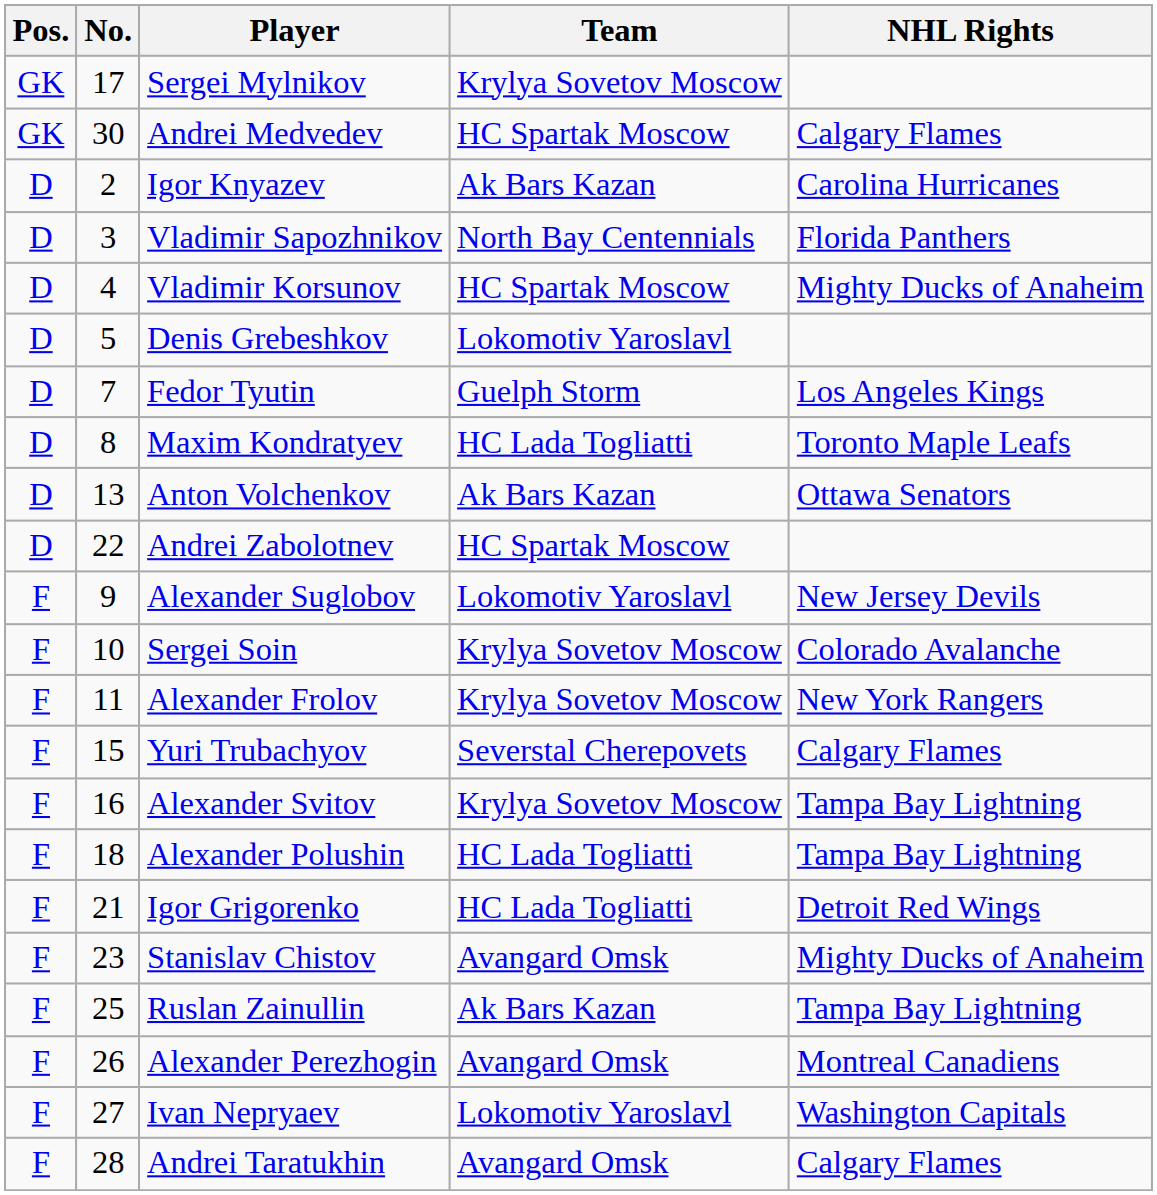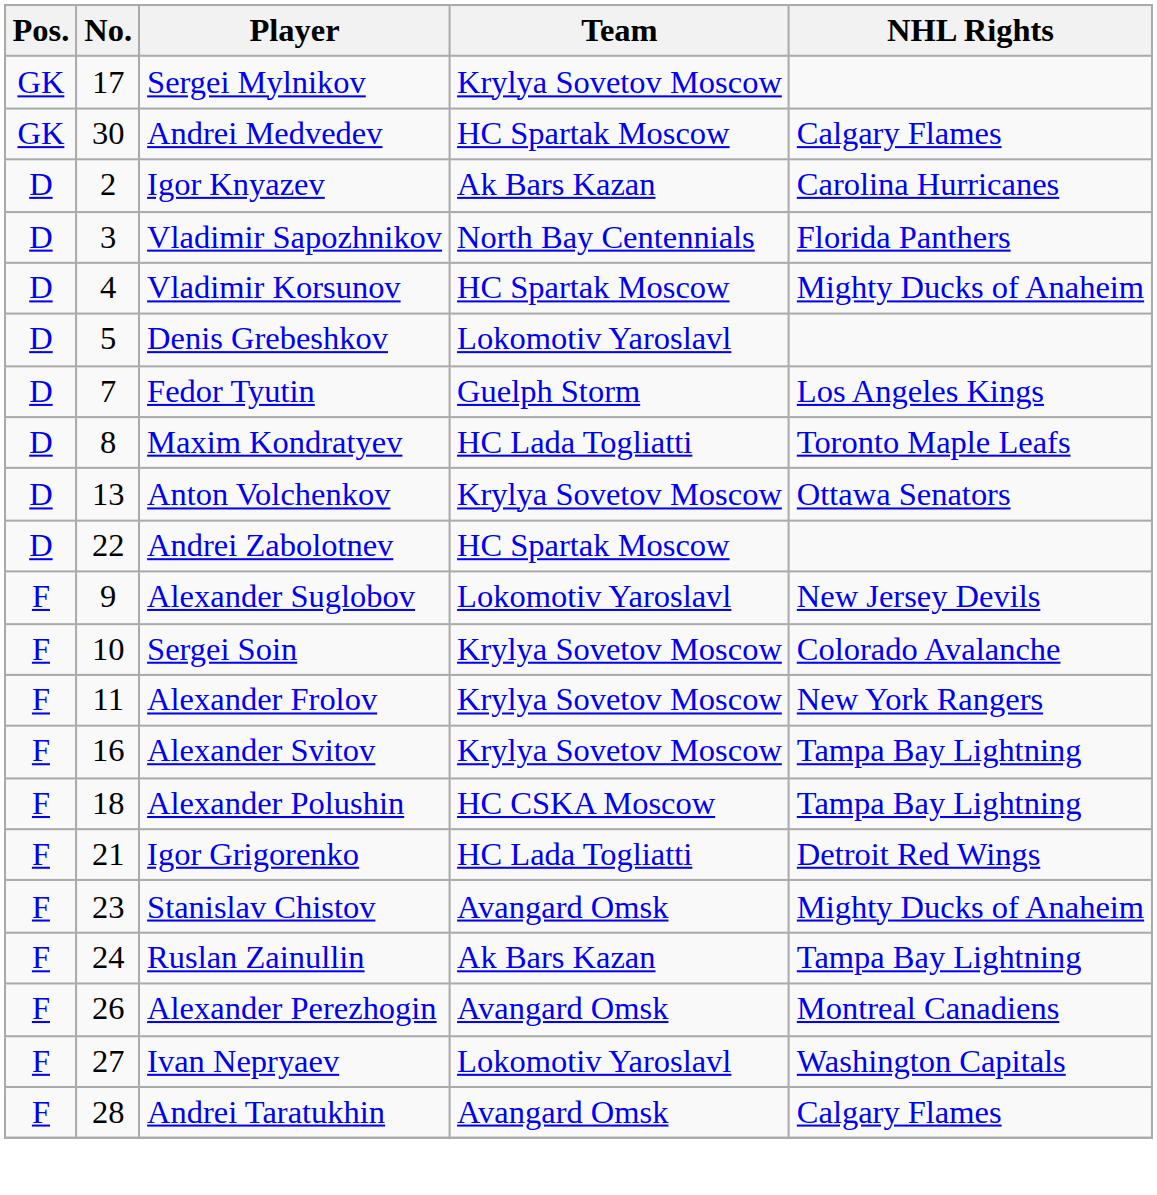 <table class="wikitable sortable">
 <tr>
 <th>Pos.</th>
 <th>No.</th>
 <th>Player</th>
 <th>Team</th>
 <th>NHL Rights</th>
 </tr>
 <tr>
 <td style="text-align:center;"><a href='#'>GK</a></td>
 <td style="text-align:center;">17</td>
 <td><a href='#'>Sergei Mylnikov</a></td>
 <td> <a href='#'>Krylya Sovetov Moscow</a></td>
 <td></td>
 </tr>
 <tr>
 <td style="text-align:center;"><a href='#'>GK</a></td>
 <td style="text-align:center;">30</td>
 <td><a href='#'>Andrei Medvedev</a></td>
 <td> <a href='#'>HC Spartak Moscow</a></td>
 <td><a href='#'>Calgary Flames</a></td>
 </tr>
 <tr>
 <td style="text-align:center;"><a href='#'>D</a></td>
 <td style="text-align:center;">2</td>
 <td><a href='#'>Igor Knyazev</a></td>
 <td> <a href='#'>Ak Bars Kazan</a></td>
 <td><a href='#'>Carolina Hurricanes</a></td>
 </tr>
 <tr>
 <td style="text-align:center;"><a href='#'>D</a></td>
 <td style="text-align:center;">3</td>
 <td><a href='#'>Vladimir Sapozhnikov</a></td>
 <td> <a href='#'>North Bay Centennials</a></td>
 <td><a href='#'>Florida Panthers</a></td>
 </tr>
 <tr>
 <td style="text-align:center;"><a href='#'>D</a></td>
 <td style="text-align:center;">4</td>
 <td><a href='#'>Vladimir Korsunov</a></td>
 <td> <a href='#'>HC Spartak Moscow</a></td>
 <td><a href='#'>Mighty Ducks of Anaheim</a></td>
 </tr>
 <tr>
 <td style="text-align:center;"><a href='#'>D</a></td>
 <td style="text-align:center;">5</td>
 <td><a href='#'>Denis Grebeshkov</a></td>
 <td> <a href='#'>Lokomotiv Yaroslavl</a></td>
 <td></td>
 </tr>
 <tr>
 <td style="text-align:center;"><a href='#'>D</a></td>
 <td style="text-align:center;">7</td>
 <td><a href='#'>Fedor Tyutin</a></td>
 <td> <a href='#'>Guelph Storm</a></td>
 <td><a href='#'>Los Angeles Kings</a></td>
 </tr>
 <tr>
 <td style="text-align:center;"><a href='#'>D</a></td>
 <td style="text-align:center;">8</td>
 <td><a href='#'>Maxim Kondratyev</a></td>
 <td> <a href='#'>HC Lada Togliatti</a></td>
 <td><a href='#'>Toronto Maple Leafs</a></td>
 </tr>
 <tr>
 <td style="text-align:center;"><a href='#'>D</a></td>
 <td style="text-align:center;">13</td>
 <td><a href='#'>Anton Volchenkov</a></td>
-<td> <a href='#'>Ak Bars Kazan</a></td>
+<td> <a href='#'>Krylya Sovetov Moscow</a></td>
 <td><a href='#'>Ottawa Senators</a></td>
 </tr>
 <tr>
 <td style="text-align:center;"><a href='#'>D</a></td>
 <td style="text-align:center;">22</td>
 <td><a href='#'>Andrei Zabolotnev</a></td>
 <td> <a href='#'>HC Spartak Moscow</a></td>
 <td></td>
 </tr>
 <tr>
 <td style="text-align:center;"><a href='#'>F</a></td>
 <td style="text-align:center;">9</td>
 <td><a href='#'>Alexander Suglobov</a></td>
 <td> <a href='#'>Lokomotiv Yaroslavl</a></td>
 <td><a href='#'>New Jersey Devils</a></td>
 </tr>
 <tr>
 <td style="text-align:center;"><a href='#'>F</a></td>
 <td style="text-align:center;">10</td>
 <td><a href='#'>Sergei Soin</a></td>
 <td> <a href='#'>Krylya Sovetov Moscow</a></td>
 <td><a href='#'>Colorado Avalanche</a></td>
 </tr>
 <tr>
 <td style="text-align:center;"><a href='#'>F</a></td>
 <td style="text-align:center;">11</td>
 <td><a href='#'>Alexander Frolov</a></td>
 <td> <a href='#'>Krylya Sovetov Moscow</a></td>
 <td><a href='#'>New York Rangers</a></td>
 </tr>
 <tr>
 <td style="text-align:center;"><a href='#'>F</a></td>
-<td style="text-align:center;">15</td>
-<td><a href='#'>Yuri Trubachyov</a></td>
-<td> <a href='#'>Severstal Cherepovets</a></td>
-<td><a href='#'>Calgary Flames</a></td>
-</tr>
-<tr>
-<td style="text-align:center;"><a href='#'>F</a></td>
 <td style="text-align:center;">16</td>
 <td><a href='#'>Alexander Svitov</a></td>
 <td> <a href='#'>Krylya Sovetov Moscow</a></td>
 <td><a href='#'>Tampa Bay Lightning</a></td>
 </tr>
 <tr>
 <td style="text-align:center;"><a href='#'>F</a></td>
 <td style="text-align:center;">18</td>
 <td><a href='#'>Alexander Polushin</a></td>
-<td> <a href='#'>HC Lada Togliatti</a></td>
+<td> <a href='#'>HC CSKA Moscow</a></td>
 <td><a href='#'>Tampa Bay Lightning</a></td>
 </tr>
 <tr>
 <td style="text-align:center;"><a href='#'>F</a></td>
 <td style="text-align:center;">21</td>
 <td><a href='#'>Igor Grigorenko</a></td>
 <td> <a href='#'>HC Lada Togliatti</a></td>
 <td><a href='#'>Detroit Red Wings</a></td>
 </tr>
 <tr>
 <td style="text-align:center;"><a href='#'>F</a></td>
 <td style="text-align:center;">23</td>
 <td><a href='#'>Stanislav Chistov</a></td>
 <td> <a href='#'>Avangard Omsk</a></td>
 <td><a href='#'>Mighty Ducks of Anaheim</a></td>
 </tr>
 <tr>
 <td style="text-align:center;"><a href='#'>F</a></td>
-<td style="text-align:center;">25</td>
+<td style="text-align:center;">24</td>
 <td><a href='#'>Ruslan Zainullin</a></td>
 <td> <a href='#'>Ak Bars Kazan</a></td>
 <td><a href='#'>Tampa Bay Lightning</a></td>
 </tr>
 <tr>
 <td style="text-align:center;"><a href='#'>F</a></td>
 <td style="text-align:center;">26</td>
 <td><a href='#'>Alexander Perezhogin</a></td>
 <td> <a href='#'>Avangard Omsk</a></td>
 <td><a href='#'>Montreal Canadiens</a></td>
 </tr>
 <tr>
 <td style="text-align:center;"><a href='#'>F</a></td>
 <td style="text-align:center;">27</td>
 <td><a href='#'>Ivan Nepryaev</a></td>
 <td> <a href='#'>Lokomotiv Yaroslavl</a></td>
 <td><a href='#'>Washington Capitals</a></td>
 </tr>
 <tr>
 <td style="text-align:center;"><a href='#'>F</a></td>
 <td style="text-align:center;">28</td>
 <td><a href='#'>Andrei Taratukhin</a></td>
 <td> <a href='#'>Avangard Omsk</a></td>
 <td><a href='#'>Calgary Flames</a></td>
 </tr>
 <tr>
 </tr>
 </table>
